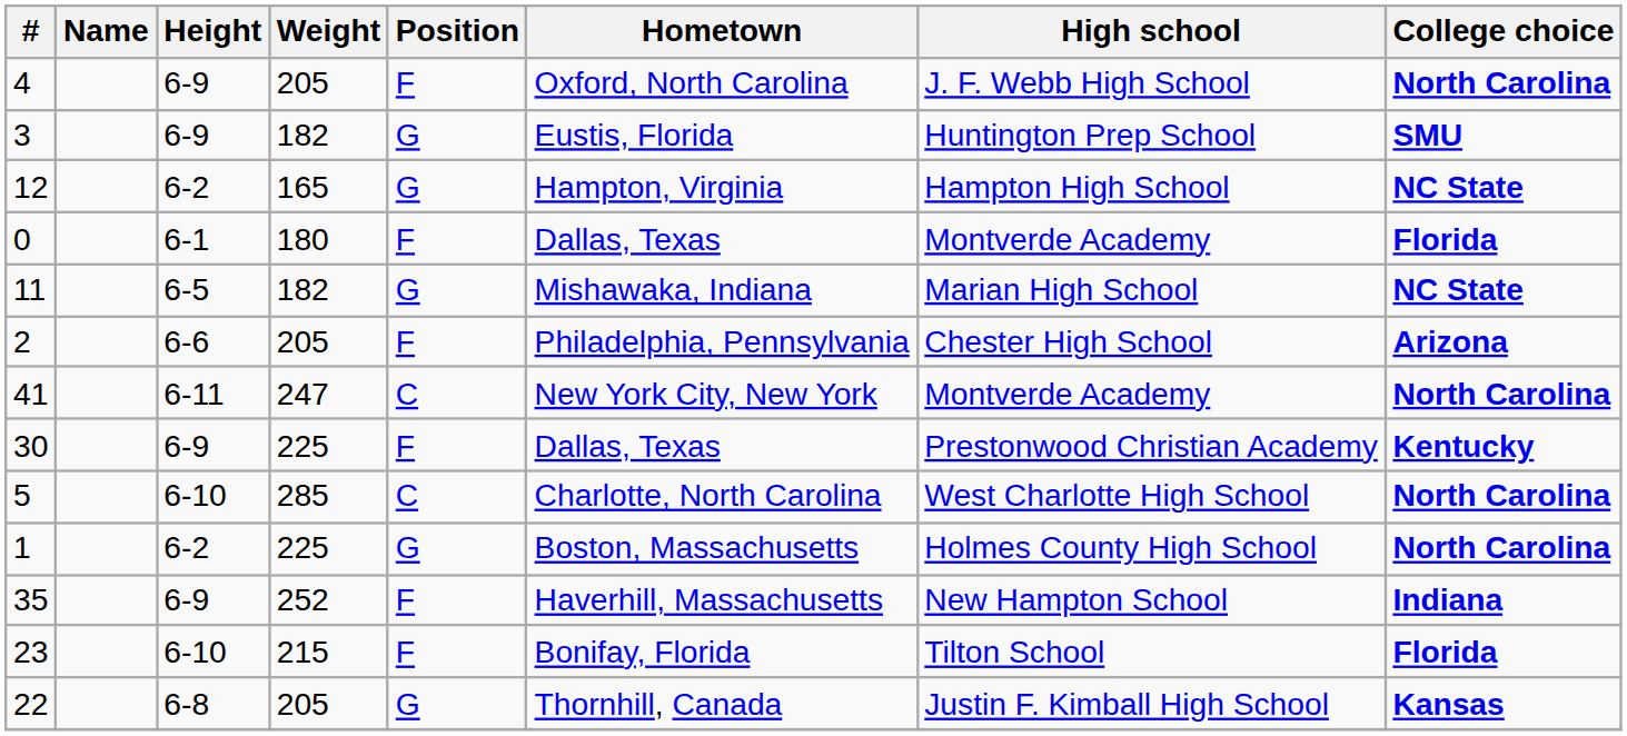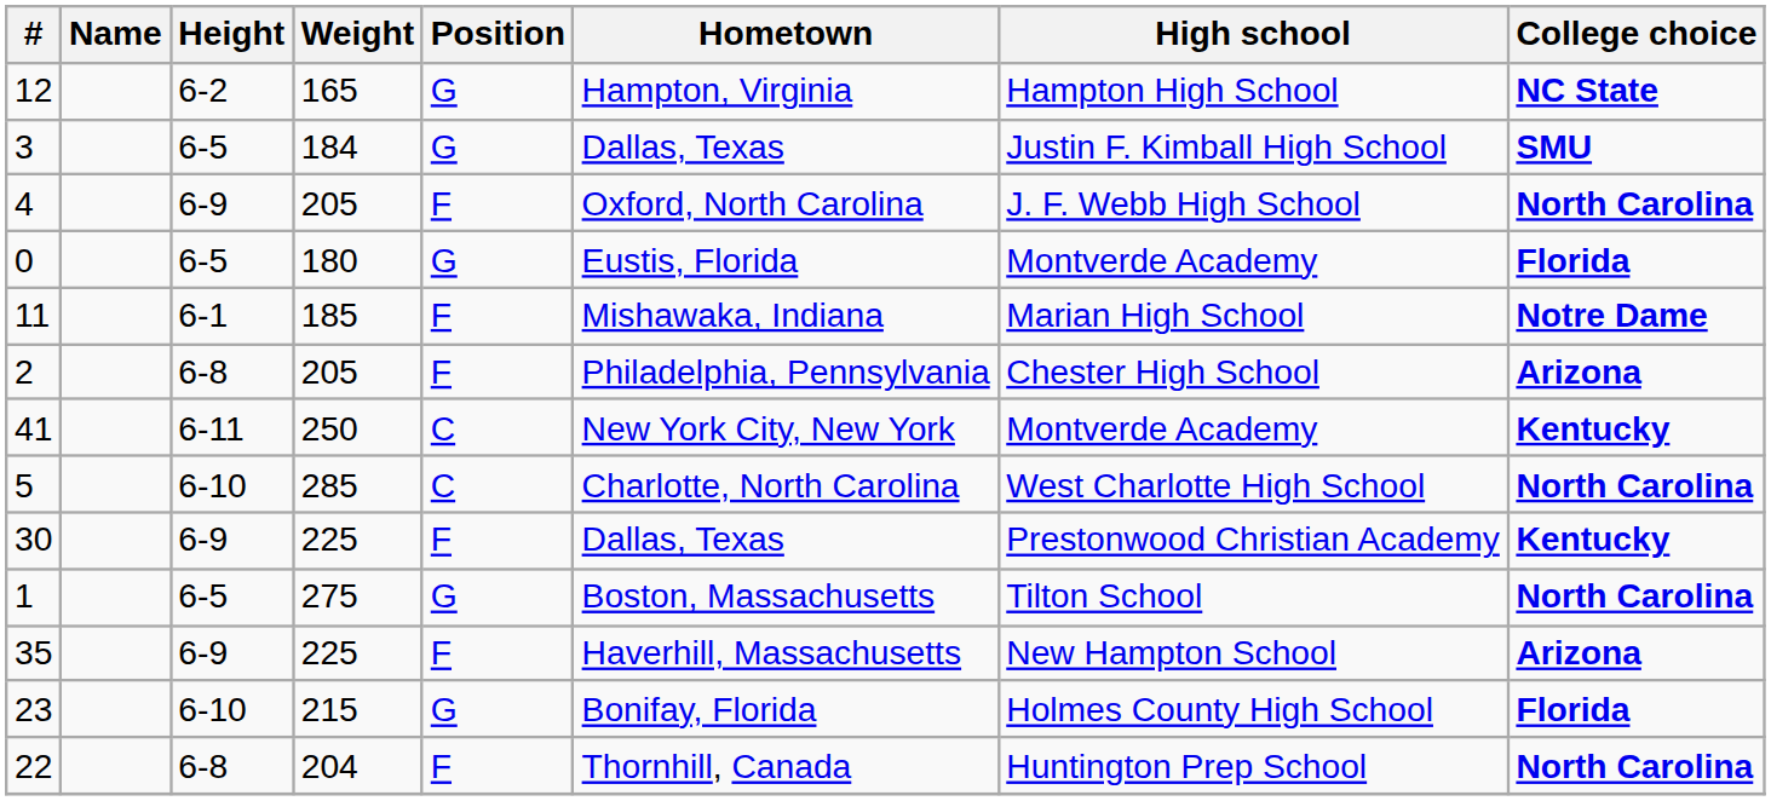 <table class="wikitable sortable" style="font-size: 75%" style="width: 75%">
 <tr>
 <th>#</th>
 <th>Name</th>
 <th>Height</th>
 <th>Weight</th>
 <th>Position</th>
 <th>Hometown</th>
 <th>High school</th>
 <th>College choice</th>
 </tr>
 <tr>
+<td>12</td>
+<td></td>
+<td>6-2</td>
+<td>165</td>
+<td><a href='#'>G</a></td>
+<td><a href='#'>Hampton, Virginia</a></td>
+<td><a href='#'>Hampton High School</a></td>
+<td><strong><a href='#'>NC State</a></strong></td>
+</tr>
+<tr>
+<td>3</td>
+<td></td>
+<td>6-5</td>
+<td>184</td>
+<td><a href='#'>G</a></td>
+<td><a href='#'>Dallas, Texas</a></td>
+<td><a href='#'>Justin F. Kimball High School</a></td>
+<td><strong><a href='#'>SMU</a></strong></td>
+</tr>
+<tr>
 <td>4</td>
 <td></td>
 <td>6-9</td>
 <td>205</td>
 <td><a href='#'>F</a></td>
 <td><a href='#'>Oxford, North Carolina</a></td>
 <td><a href='#'>J. F. Webb High School</a></td>
 <td><strong><a href='#'>North Carolina</a></strong></td>
 </tr>
 <tr>
-<td>3</td>
+<td>0</td>
 <td></td>
-<td>6-9</td>
-<td>182</td>
+<td>6-5</td>
+<td>180</td>
 <td><a href='#'>G</a></td>
 <td><a href='#'>Eustis, Florida</a></td>
-<td><a href='#'>Huntington Prep School</a></td>
-<td><strong><a href='#'>SMU</a></strong></td>
-</tr>
-<tr>
-<td>12</td>
-<td></td>
-<td>6-2</td>
-<td>165</td>
-<td><a href='#'>G</a></td>
-<td><a href='#'>Hampton, Virginia</a></td>
-<td><a href='#'>Hampton High School</a></td>
-<td><strong><a href='#'>NC State</a></strong></td>
-</tr>
-<tr>
-<td>0</td>
-<td></td>
-<td>6-1</td>
-<td>180</td>
-<td><a href='#'>F</a></td>
-<td><a href='#'>Dallas, Texas</a></td>
 <td><a href='#'>Montverde Academy</a></td>
 <td><strong><a href='#'>Florida</a></strong></td>
 </tr>
 <tr>
 <td>11</td>
 <td></td>
-<td>6-5</td>
-<td>182</td>
-<td><a href='#'>G</a></td>
+<td>6-1</td>
+<td>185</td>
+<td><a href='#'>F</a></td>
 <td><a href='#'>Mishawaka, Indiana</a></td>
 <td><a href='#'>Marian High School</a></td>
-<td><strong><a href='#'>NC State</a></strong></td>
+<td><strong><a href='#'>Notre Dame</a></strong></td>
 </tr>
 <tr>
 <td>2</td>
 <td></td>
-<td>6-6</td>
+<td>6-8</td>
 <td>205</td>
 <td><a href='#'>F</a></td>
 <td><a href='#'>Philadelphia, Pennsylvania</a></td>
 <td><a href='#'>Chester High School</a></td>
 <td><strong><a href='#'>Arizona</a></strong></td>
 </tr>
 <tr>
 <td>41</td>
 <td></td>
 <td>6-11</td>
-<td>247</td>
+<td>250</td>
 <td><a href='#'>C</a></td>
 <td><a href='#'>New York City, New York</a></td>
 <td><a href='#'>Montverde Academy</a></td>
+<td><strong><a href='#'>Kentucky</a></strong></td>
+</tr>
+<tr>
+<td>5</td>
+<td></td>
+<td>6-10</td>
+<td>285</td>
+<td><a href='#'>C</a></td>
+<td><a href='#'>Charlotte, North Carolina</a></td>
+<td><a href='#'>West Charlotte High School</a></td>
 <td><strong><a href='#'>North Carolina</a></strong></td>
 </tr>
 <tr>
 <td>30</td>
 <td></td>
 <td>6-9</td>
 <td>225</td>
 <td><a href='#'>F</a></td>
 <td><a href='#'>Dallas, Texas</a></td>
 <td><a href='#'>Prestonwood Christian Academy</a></td>
 <td><strong><a href='#'>Kentucky</a></strong></td>
 </tr>
 <tr>
-<td>5</td>
-<td></td>
-<td>6-10</td>
-<td>285</td>
-<td><a href='#'>C</a></td>
-<td><a href='#'>Charlotte, North Carolina</a></td>
-<td><a href='#'>West Charlotte High School</a></td>
-<td><strong><a href='#'>North Carolina</a></strong></td>
-</tr>
-<tr>
 <td>1</td>
 <td></td>
-<td>6-2</td>
-<td>225</td>
+<td>6-5</td>
+<td>275</td>
 <td><a href='#'>G</a></td>
 <td><a href='#'>Boston, Massachusetts</a></td>
-<td><a href='#'>Holmes County High School</a></td>
+<td><a href='#'>Tilton School</a></td>
 <td><strong><a href='#'>North Carolina</a></strong></td>
 </tr>
 <tr>
 <td>35</td>
 <td></td>
 <td>6-9</td>
-<td>252</td>
+<td>225</td>
 <td><a href='#'>F</a></td>
 <td><a href='#'>Haverhill, Massachusetts</a></td>
 <td><a href='#'>New Hampton School</a></td>
-<td><strong><a href='#'>Indiana</a></strong></td>
+<td><strong><a href='#'>Arizona</a></strong></td>
 </tr>
 <tr>
 <td>23</td>
 <td></td>
 <td>6-10</td>
 <td>215</td>
-<td><a href='#'>F</a></td>
+<td><a href='#'>G</a></td>
 <td><a href='#'>Bonifay, Florida</a></td>
-<td><a href='#'>Tilton School</a></td>
+<td><a href='#'>Holmes County High School</a></td>
 <td><strong><a href='#'>Florida</a></strong></td>
 </tr>
 <tr>
 <td>22</td>
 <td></td>
 <td>6-8</td>
-<td>205</td>
-<td><a href='#'>G</a></td>
+<td>204</td>
+<td><a href='#'>F</a></td>
 <td><a href='#'>Thornhill</a>, <a href='#'>Canada</a></td>
-<td><a href='#'>Justin F. Kimball High School</a></td>
-<td><strong><a href='#'>Kansas</a></strong></td>
+<td><a href='#'>Huntington Prep School</a></td>
+<td><strong><a href='#'>North Carolina</a></strong></td>
 </tr>
 <tr>
 </tr>
 </table>
